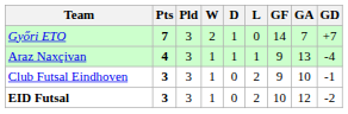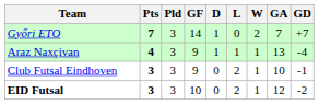 <table class="wikitable" style="text-align: center;">
 <tr>
 <th width="175">Team</th>
 <th width="20">Pts</th>
 <th width="20">Pld</th>
-<th width="20">W</th>
+<th width="20">GF</th>
 <th width="20">D</th>
 <th width="20">L</th>
-<th width="20">GF</th>
+<th width="20">W</th>
 <th width="20">GA</th>
 <th width="20">GD</th>
 </tr>
 <tr bgcolor=#ccffcc>
 <td align="left"> <em><a href='#'>Győri ETO</a></em></td>
 <td><strong>7</strong></td>
 <td>3</td>
-<td>2</td>
+<td>14</td>
 <td>1</td>
 <td>0</td>
-<td>14</td>
+<td>2</td>
 <td>7</td>
 <td>+7</td>
 </tr>
 <tr bgcolor=#ccffcc>
 <td align="left"> <a href='#'>Araz Naxçivan</a></td>
 <td><strong>4</strong></td>
 <td>3</td>
+<td>9</td>
 <td>1</td>
 <td>1</td>
 <td>1</td>
-<td>9</td>
 <td>13</td>
 <td>-4</td>
 </tr>
 <tr bgcolor=ffffff>
 <td align="left"> <a href='#'>Club Futsal Eindhoven</a></td>
 <td><strong>3</strong></td>
 <td>3</td>
-<td>1</td>
+<td>9</td>
 <td>0</td>
 <td>2</td>
-<td>9</td>
+<td>1</td>
 <td>10</td>
 <td>-1</td>
 </tr>
 <tr bgcolor=ffffff>
 <td align="left"> <strong>EID Futsal</strong></td>
 <td><strong>3</strong></td>
 <td>3</td>
-<td>1</td>
+<td>10</td>
 <td>0</td>
 <td>2</td>
-<td>10</td>
+<td>1</td>
 <td>12</td>
 <td>-2</td>
 </tr>
 </table>
